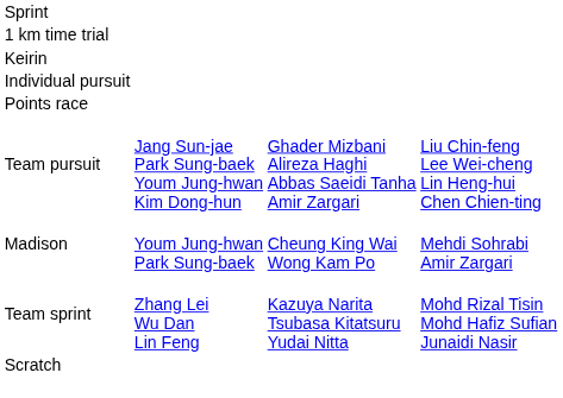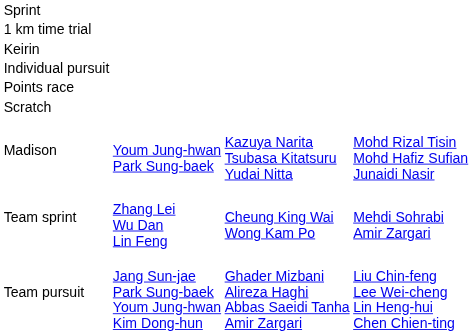 <table>
 <tr>
 <td>Sprint</td>
 <td></td>
 <td></td>
 <td></td>
 </tr>
 <tr>
 <td>1 km time trial</td>
 <td></td>
 <td></td>
 <td></td>
 </tr>
 <tr>
 <td>Keirin</td>
 <td></td>
 <td></td>
 <td></td>
 </tr>
 <tr>
 <td>Individual pursuit</td>
 <td></td>
 <td></td>
 <td></td>
 </tr>
 <tr>
 <td>Points race</td>
 <td></td>
 <td></td>
 <td></td>
 </tr>
 <tr>
+<td>Scratch</td>
+<td></td>
+<td></td>
+<td></td>
+</tr>
+<tr>
+<td>Madison</td>
+<td><br><a href='#'>Youm Jung-hwan</a><br><a href='#'>Park Sung-baek</a></td>
+<td><br><a href='#'>Kazuya Narita</a><br><a href='#'>Tsubasa Kitatsuru</a><br><a href='#'>Yudai Nitta</a></td>
+<td><br><a href='#'>Mohd Rizal Tisin</a><br><a href='#'>Mohd Hafiz Sufian</a><br><a href='#'>Junaidi Nasir</a></td>
+</tr>
+<tr>
+<td>Team sprint</td>
+<td><br><a href='#'>Zhang Lei</a><br><a href='#'>Wu Dan</a><br><a href='#'>Lin Feng</a></td>
+<td><br><a href='#'>Cheung King Wai</a><br><a href='#'>Wong Kam Po</a></td>
+<td><br><a href='#'>Mehdi Sohrabi</a><br><a href='#'>Amir Zargari</a></td>
+</tr>
+<tr>
 <td>Team pursuit</td>
 <td><br><a href='#'>Jang Sun-jae</a><br><a href='#'>Park Sung-baek</a><br><a href='#'>Youm Jung-hwan</a><br><a href='#'>Kim Dong-hun</a></td>
 <td><br><a href='#'>Ghader Mizbani</a><br><a href='#'>Alireza Haghi</a><br><a href='#'>Abbas Saeidi Tanha</a><br><a href='#'>Amir Zargari</a></td>
 <td><br><a href='#'>Liu Chin-feng</a><br><a href='#'>Lee Wei-cheng</a><br><a href='#'>Lin Heng-hui</a><br><a href='#'>Chen Chien-ting</a></td>
 </tr>
-<tr>
-<td>Madison</td>
-<td><br><a href='#'>Youm Jung-hwan</a><br><a href='#'>Park Sung-baek</a></td>
-<td><br><a href='#'>Cheung King Wai</a><br><a href='#'>Wong Kam Po</a></td>
-<td><br><a href='#'>Mehdi Sohrabi</a><br><a href='#'>Amir Zargari</a></td>
-</tr>
-<tr>
-<td>Team sprint</td>
-<td><br><a href='#'>Zhang Lei</a><br><a href='#'>Wu Dan</a><br><a href='#'>Lin Feng</a></td>
-<td><br><a href='#'>Kazuya Narita</a><br><a href='#'>Tsubasa Kitatsuru</a><br><a href='#'>Yudai Nitta</a></td>
-<td><br><a href='#'>Mohd Rizal Tisin</a><br><a href='#'>Mohd Hafiz Sufian</a><br><a href='#'>Junaidi Nasir</a></td>
-</tr>
-<tr>
-<td>Scratch</td>
-<td></td>
-<td></td>
-<td></td>
-</tr>
 </table>
